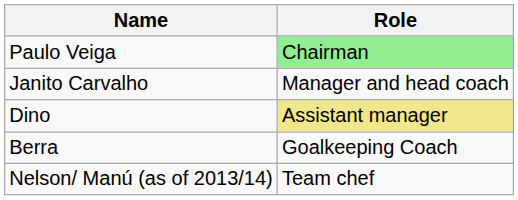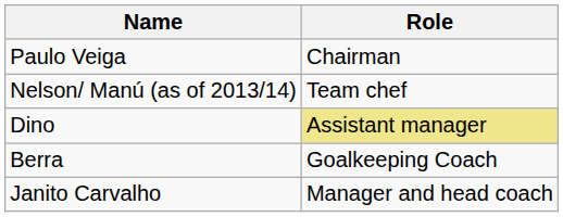 <table class="wikitable">
 <tr>
 <th>Name</th>
 <th>Role</th>
 </tr>
 <tr>
 <td> Paulo Veiga</td>
-<td style="background: lightgreen;">Chairman</td>
+<td>Chairman</td>
 </tr>
 <tr>
-<td> Janito Carvalho</td>
-<td>Manager and head coach</td>
+<td> Nelson/ Manú (as of 2013/14)</td>
+<td>Team chef</td>
 </tr>
 <tr>
 <td> Dino</td>
 <td style="background: khaki;">Assistant manager</td>
 </tr>
 <tr>
 <td> Berra</td>
 <td>Goalkeeping Coach</td>
 </tr>
 <tr>
-<td> Nelson/ Manú (as of 2013/14)</td>
-<td>Team chef</td>
+<td> Janito Carvalho</td>
+<td>Manager and head coach</td>
 </tr>
 </table>
